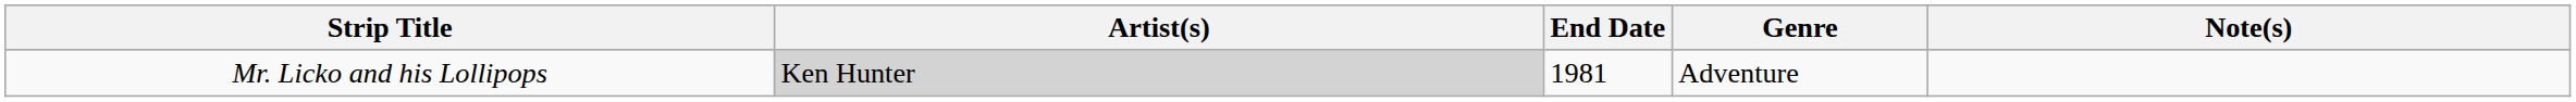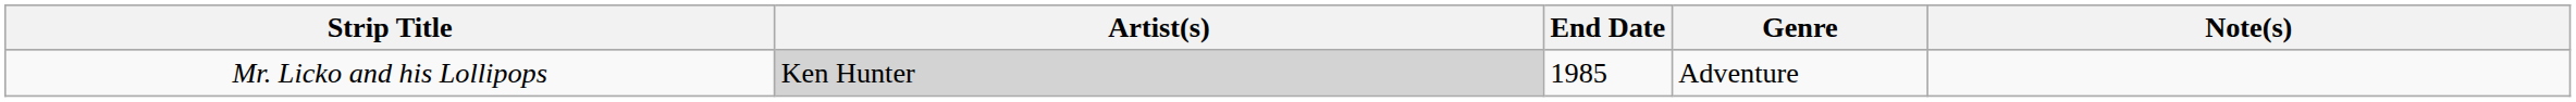 <table class="wikitable sortable">
 <tr>
 <th width=30%>Strip Title</th>
 <th width=30%>Artist(s)</th>
 <th width=5%>End Date</th>
 <th width=10%>Genre</th>
 <th width=25%>Note(s)</th>
 </tr>
 <tr>
 <td align=center><em>Mr. Licko and his Lollipops</em></td>
 <td style="background: lightgrey;">Ken Hunter</td>
-<td>1981</td>
+<td>1985</td>
 <td>Adventure</td>
 <td></td>
 </tr>
 </table>
